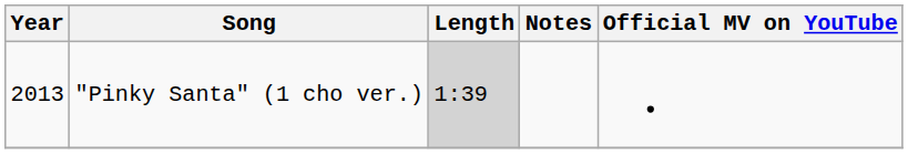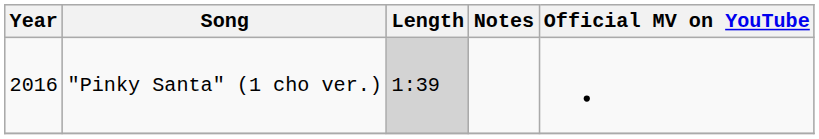 <table class="wikitable">
 <tr>
 <th>Year</th>
 <th>Song</th>
 <th>Length</th>
 <th>Notes</th>
 <th>Official MV on <a href='#'>YouTube</a></th>
 </tr>
 <tr>
-<td rowspan="1">2013</td>
+<td rowspan="1">2016</td>
 <td>"Pinky Santa" (1 cho ver.)</td>
 <td style="background: lightgrey;">1:39</td>
 <td></td>
 <td><br><ul><li></li></ul></td>
 </tr>
 <tr>
 </tr>
 </table>
